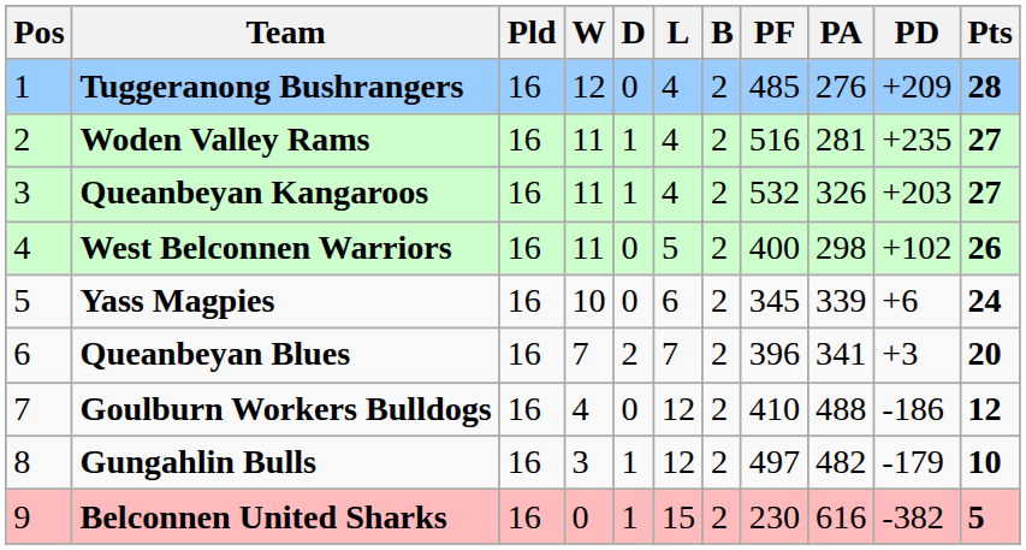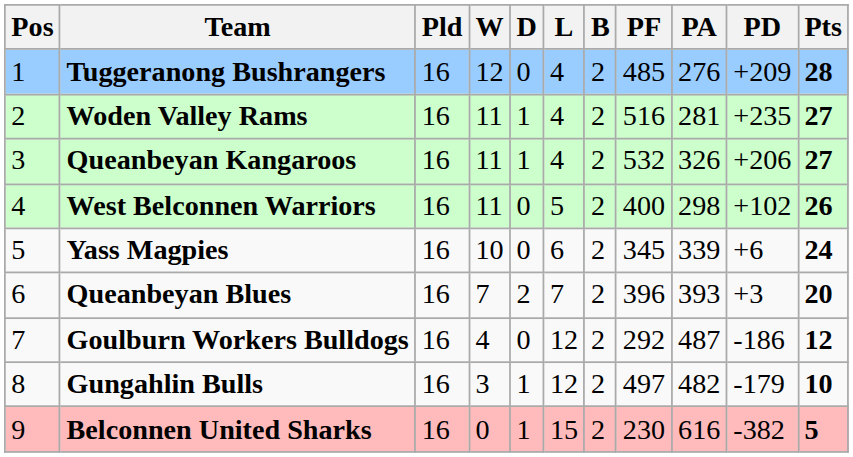 <table class="wikitable">
 <tr>
 <th>Pos</th>
 <th>Team</th>
 <th>Pld</th>
 <th>W</th>
 <th>D</th>
 <th>L</th>
 <th>B</th>
 <th>PF</th>
 <th>PA</th>
 <th>PD</th>
 <th>Pts</th>
 </tr>
 <tr>
 <td style="background:#99ccff;">1</td>
 <td style="background:#99ccff;"><strong> Tuggeranong Bushrangers</strong></td>
 <td style="background:#99ccff;">16</td>
 <td style="background:#99ccff;">12</td>
 <td style="background:#99ccff;">0</td>
 <td style="background:#99ccff;">4</td>
 <td style="background:#99ccff;">2</td>
 <td style="background:#99ccff;">485</td>
 <td style="background:#99ccff;">276</td>
 <td style="background:#99ccff;">+209</td>
 <td style="background:#99ccff;"><strong>28</strong></td>
 </tr>
 <tr>
 <td style="background:#ccffcc;">2</td>
 <td style="background:#ccffcc;"> <strong>Woden Valley Rams</strong></td>
 <td style="background:#ccffcc;">16</td>
 <td style="background:#ccffcc;">11</td>
 <td style="background:#ccffcc;">1</td>
 <td style="background:#ccffcc;">4</td>
 <td style="background:#ccffcc;">2</td>
 <td style="background:#ccffcc;">516</td>
 <td style="background:#ccffcc;">281</td>
 <td style="background:#ccffcc;">+235</td>
 <td style="background:#ccffcc;"><strong>27</strong></td>
 </tr>
 <tr>
 <td style="background:#ccffcc;">3</td>
 <td style="background:#ccffcc;"> <strong>Queanbeyan Kangaroos</strong></td>
 <td style="background:#ccffcc;">16</td>
 <td style="background:#ccffcc;">11</td>
 <td style="background:#ccffcc;">1</td>
 <td style="background:#ccffcc;">4</td>
 <td style="background:#ccffcc;">2</td>
 <td style="background:#ccffcc;">532</td>
 <td style="background:#ccffcc;">326</td>
-<td style="background:#ccffcc;">+203</td>
+<td style="background:#ccffcc;">+206</td>
 <td style="background:#ccffcc;"><strong>27</strong></td>
 </tr>
 <tr>
 <td style="background:#ccffcc;">4</td>
 <td style="background:#ccffcc;"> <strong>West Belconnen Warriors</strong></td>
 <td style="background:#ccffcc;">16</td>
 <td style="background:#ccffcc;">11</td>
 <td style="background:#ccffcc;">0</td>
 <td style="background:#ccffcc;">5</td>
 <td style="background:#ccffcc;">2</td>
 <td style="background:#ccffcc;">400</td>
 <td style="background:#ccffcc;">298</td>
 <td style="background:#ccffcc;">+102</td>
 <td style="background:#ccffcc;"><strong>26</strong></td>
 </tr>
 <tr>
 <td>5</td>
 <td> <strong>Yass Magpies</strong></td>
 <td>16</td>
 <td>10</td>
 <td>0</td>
 <td>6</td>
 <td>2</td>
 <td>345</td>
 <td>339</td>
 <td>+6</td>
 <td><strong>24</strong></td>
 </tr>
 <tr>
 <td>6</td>
 <td> <strong>Queanbeyan Blues</strong></td>
 <td>16</td>
 <td>7</td>
 <td>2</td>
 <td>7</td>
 <td>2</td>
 <td>396</td>
-<td>341</td>
+<td>393</td>
 <td>+3</td>
 <td><strong>20</strong></td>
 </tr>
 <tr>
 <td>7</td>
 <td><strong> Goulburn Workers Bulldogs</strong></td>
 <td>16</td>
 <td>4</td>
 <td>0</td>
 <td>12</td>
 <td>2</td>
-<td>410</td>
-<td>488</td>
+<td>292</td>
+<td>487</td>
 <td>-186</td>
 <td><strong>12</strong></td>
 </tr>
 <tr>
 <td>8</td>
 <td> <strong>Gungahlin Bulls</strong></td>
 <td>16</td>
 <td>3</td>
 <td>1</td>
 <td>12</td>
 <td>2</td>
 <td>497</td>
 <td>482</td>
 <td>-179</td>
 <td><strong>10</strong></td>
 </tr>
 <tr>
 <td style="background:#ffbbbb;">9</td>
 <td style="background:#ffbbbb;"><strong> Belconnen United Sharks</strong></td>
 <td style="background:#ffbbbb;">16</td>
 <td style="background:#ffbbbb;">0</td>
 <td style="background:#ffbbbb;">1</td>
 <td style="background:#ffbbbb;">15</td>
 <td style="background:#ffbbbb;">2</td>
 <td style="background:#ffbbbb;">230</td>
 <td style="background:#ffbbbb;">616</td>
 <td style="background:#ffbbbb;">-382</td>
 <td style="background:#ffbbbb;"><strong>5</strong></td>
 </tr>
 </table>
